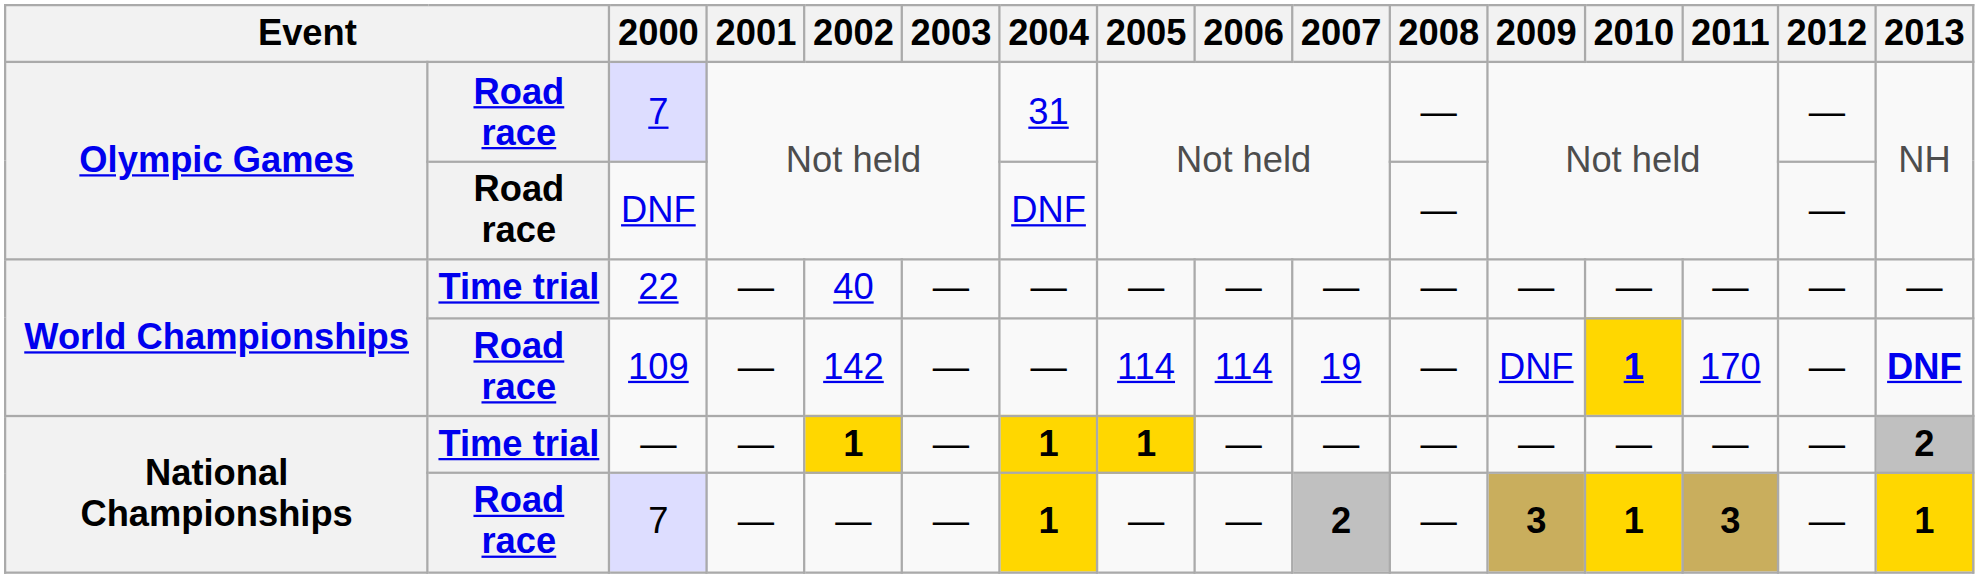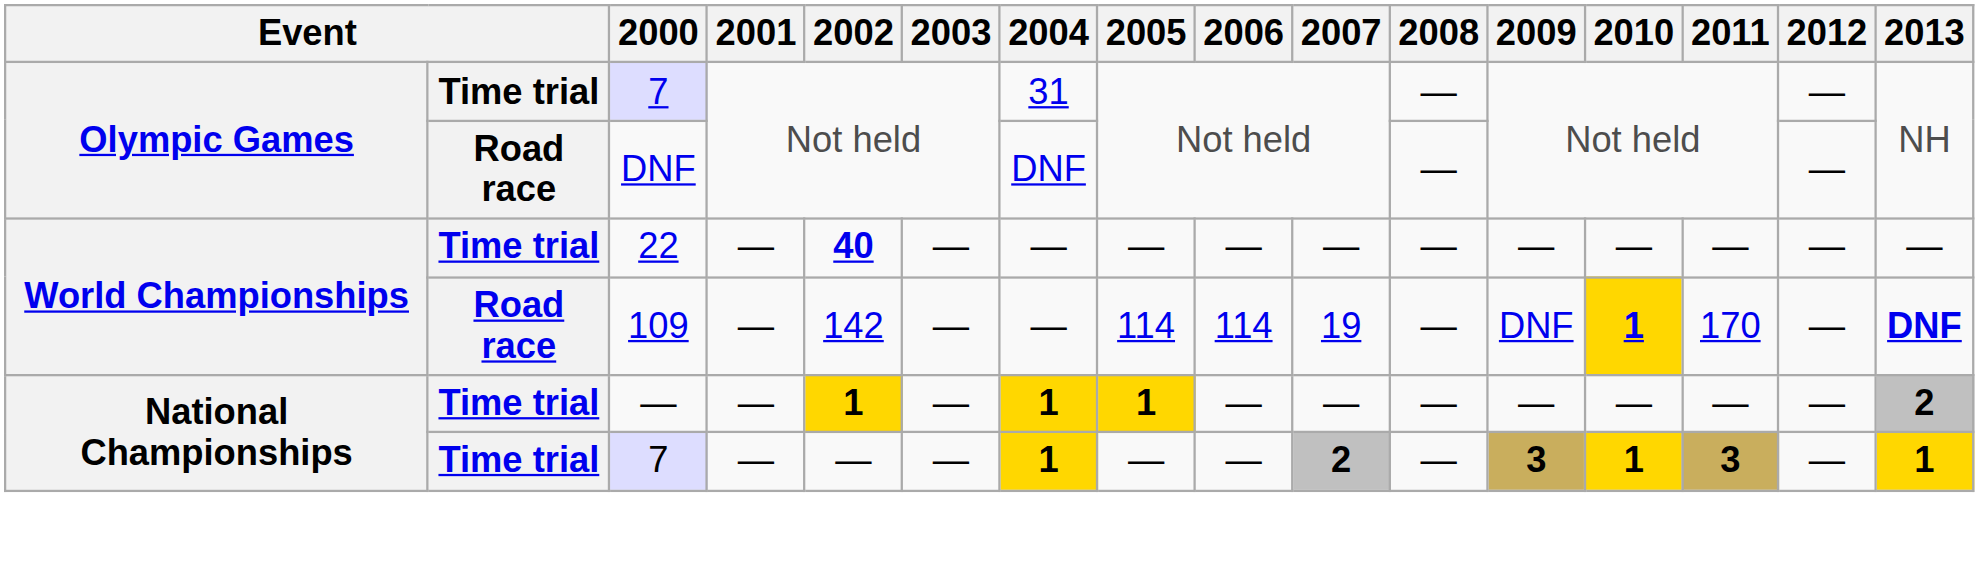 <table class="wikitable plainrowheaders">
 <tr>
 <th scope="col" colspan=2>Event</th>
 <th scope="col">2000</th>
 <th scope="col">2001</th>
 <th scope="col">2002</th>
 <th scope="col">2003</th>
 <th scope="col">2004</th>
 <th scope="col">2005</th>
 <th scope="col">2006</th>
 <th scope="col">2007</th>
 <th scope="col">2008</th>
 <th scope="col">2009</th>
 <th scope="col">2010</th>
 <th scope="col">2011</th>
 <th scope="col">2012</th>
 <th scope="col">2013</th>
 </tr>
 <tr style="text-align:center;">
 <th scope="row" rowspan=2> <a href='#'>Olympic Games</a></th>
-<th scope="row"><a href='#'>Road race</a></th>
+<th scope="row">Time trial</th>
 <td style="background:#ddf;"><a href='#'>7</a></td>
 <td style="color:#4d4d4d;" colspan=3 rowspan=2>Not held</td>
 <td><a href='#'>31</a></td>
 <td style="color:#4d4d4d;" colspan=3 rowspan=2>Not held</td>
 <td>—</td>
 <td style="color:#4d4d4d;" colspan=3 rowspan=2>Not held</td>
 <td>—</td>
 <td style="color:#4d4d4d;" rowspan=2>NH</td>
 </tr>
 <tr style="text-align:center;">
 <th scope="row">Road race</th>
 <td><a href='#'>DNF</a></td>
 <td><a href='#'>DNF</a></td>
 <td>—</td>
 <td>—</td>
 </tr>
 <tr style="text-align:center;">
 <th scope="row" rowspan=2> <a href='#'>World Championships</a></th>
 <th scope="row"><a href='#'>Time trial</a></th>
 <td><a href='#'>22</a></td>
 <td>—</td>
-<td><a href='#'>40</a></td>
+<td><strong><a href='#'>40</a></strong></td>
 <td>—</td>
 <td>—</td>
 <td>—</td>
 <td>—</td>
 <td>—</td>
 <td>—</td>
 <td>—</td>
 <td>—</td>
 <td>—</td>
 <td>—</td>
 <td>—</td>
 </tr>
 <tr style="text-align:center;">
 <th scope="row"><a href='#'>Road race</a></th>
 <td><a href='#'>109</a></td>
 <td>—</td>
 <td><a href='#'>142</a></td>
 <td>—</td>
 <td>—</td>
 <td><a href='#'>114</a></td>
 <td><a href='#'>114</a></td>
 <td><a href='#'>19</a></td>
 <td>—</td>
 <td><a href='#'>DNF</a></td>
 <td style="background:gold;"><a href='#'><strong>1</strong></a></td>
 <td><a href='#'>170</a></td>
 <td>—</td>
 <td><strong><a href='#'>DNF</a></strong></td>
 </tr>
 <tr style="text-align:center;">
 <th rowspan="2" scope="row"> National Championships</th>
 <th scope="row"><a href='#'>Time trial</a></th>
 <td>—</td>
 <td>—</td>
 <td style="background:gold;"><strong>1</strong></td>
 <td>—</td>
 <td style="background:gold;"><strong>1</strong></td>
 <td style="background:gold;"><strong>1</strong></td>
 <td>—</td>
 <td>—</td>
 <td>—</td>
 <td>—</td>
 <td>—</td>
 <td>—</td>
 <td>—</td>
 <td style="background:silver;"><strong>2</strong></td>
 </tr>
 <tr style="text-align:center;">
-<th scope="row"><a href='#'>Road race</a></th>
+<th scope="row"><a href='#'>Time trial</a></th>
 <td style="background:#ddf;">7</td>
 <td>—</td>
 <td>—</td>
 <td>—</td>
 <td style="background:gold;"><strong>1</strong></td>
 <td>—</td>
 <td>—</td>
 <td style="background:silver;"><strong>2</strong></td>
 <td>—</td>
 <td style="background:#C9AE5D;"><strong>3</strong></td>
 <td style="background:gold;"><strong>1</strong></td>
 <td style="background:#C9AE5D;"><strong>3</strong></td>
 <td>—</td>
 <td style="background:gold;"><strong>1</strong></td>
 </tr>
 </table>
